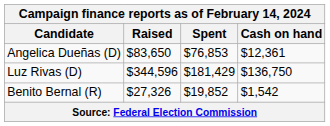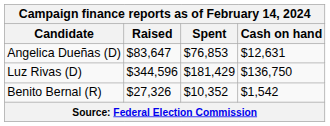 <table class="wikitable sortable">
 <tr>
 <th colspan=4>Campaign finance reports as of February 14, 2024</th>
 </tr>
 <tr style="text-align:center;">
 <th>Candidate</th>
 <th>Raised</th>
 <th>Spent</th>
 <th>Cash on hand</th>
 </tr>
 <tr>
 <td>Angelica Dueñas (D)</td>
-<td>$83,650</td>
+<td>$83,647</td>
 <td>$76,853</td>
-<td>$12,361</td>
+<td>$12,631</td>
 </tr>
 <tr>
 <td>Luz Rivas (D)</td>
 <td>$344,596</td>
 <td>$181,429</td>
 <td>$136,750</td>
 </tr>
 <tr>
 <td>Benito Bernal (R)</td>
 <td>$27,326</td>
-<td>$19,852</td>
+<td>$10,352</td>
 <td>$1,542</td>
 </tr>
 <tr>
 <th colspan="4"><small>Source: <a href='#'>Federal Election Commission</a></small></th>
 </tr>
 </table>
